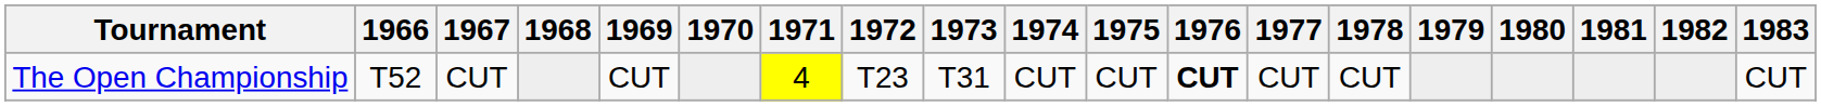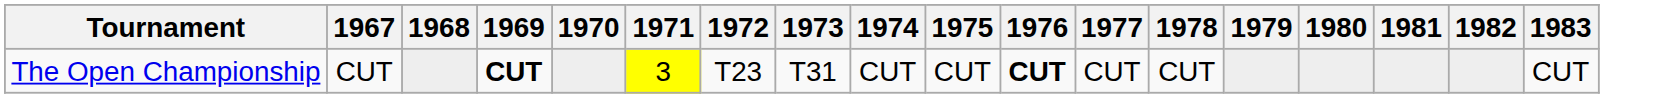 <table class="wikitable" style="font-size:95%;text-align:center;">
 <tr>
 <th>Tournament</th>
-<th>1966</th>
 <th>1967</th>
 <th>1968</th>
 <th>1969</th>
 <th>1970</th>
 <th>1971</th>
 <th>1972</th>
 <th>1973</th>
 <th>1974</th>
 <th>1975</th>
 <th>1976</th>
 <th>1977</th>
 <th>1978</th>
 <th>1979</th>
 <th>1980</th>
 <th>1981</th>
 <th>1982</th>
 <th>1983</th>
 </tr>
 <tr>
 <td align=left><a href='#'>The Open Championship</a></td>
-<td>T52</td>
 <td>CUT</td>
 <td style="background:#eeeeee;"></td>
-<td>CUT</td>
+<td><strong>CUT</strong></td>
 <td style="background:#eeeeee;"></td>
-<td style="background:yellow;">4</td>
+<td style="background:yellow;">3</td>
 <td>T23</td>
 <td>T31</td>
 <td>CUT</td>
 <td>CUT</td>
 <td><strong>CUT</strong></td>
 <td>CUT</td>
 <td>CUT</td>
 <td style="background:#eeeeee;"></td>
 <td style="background:#eeeeee;"></td>
 <td style="background:#eeeeee;"></td>
 <td style="background:#eeeeee;"></td>
 <td>CUT</td>
 </tr>
 </table>
